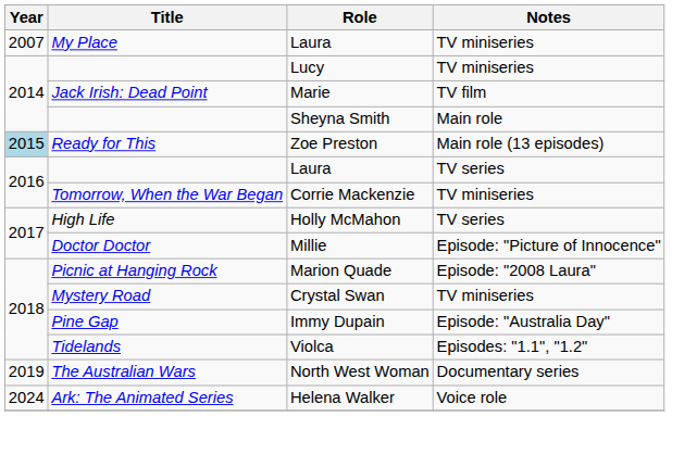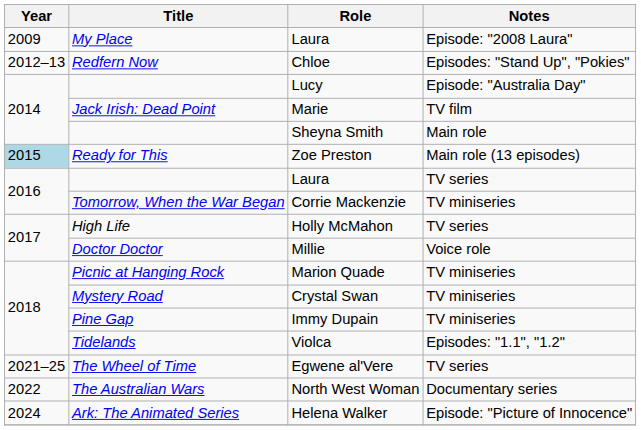 <table class="wikitable sortable">
 <tr>
 <th>Year</th>
 <th>Title</th>
 <th>Role</th>
 <th class="unsortable">Notes</th>
 </tr>
 <tr>
-<td>2007</td>
+<td>2009</td>
 <td><em><a href='#'>My Place</a></em></td>
 <td>Laura</td>
-<td>TV miniseries</td>
+<td>Episode: "2008 Laura"</td>
+</tr>
+<tr>
+<td>2012–13</td>
+<td><em><a href='#'>Redfern Now</a></em></td>
+<td>Chloe</td>
+<td>Episodes: "Stand Up", "Pokies"</td>
 </tr>
 <tr>
 <td rowspan="3">2014</td>
 <td><em></em></td>
 <td>Lucy</td>
-<td>TV miniseries</td>
+<td>Episode: "Australia Day"</td>
 </tr>
 <tr>
 <td><em><a href='#'>Jack Irish: Dead Point</a></em></td>
 <td>Marie</td>
 <td>TV film</td>
 </tr>
 <tr>
 <td><em></em></td>
 <td>Sheyna Smith</td>
 <td>Main role</td>
 </tr>
 <tr>
 <td style="background: lightblue;">2015</td>
 <td><em><a href='#'>Ready for This</a></em></td>
 <td>Zoe Preston</td>
 <td>Main role (13 episodes)</td>
 </tr>
 <tr>
 <td rowspan="2">2016</td>
 <td><em></em></td>
 <td>Laura</td>
 <td>TV series</td>
 </tr>
 <tr>
 <td><em><a href='#'>Tomorrow, When the War Began</a></em></td>
 <td>Corrie Mackenzie</td>
 <td>TV miniseries</td>
 </tr>
 <tr>
 <td rowspan="2">2017</td>
 <td><em>High Life</em></td>
 <td>Holly McMahon</td>
 <td>TV series</td>
 </tr>
 <tr>
 <td><em><a href='#'>Doctor Doctor</a></em></td>
 <td>Millie</td>
-<td>Episode: "Picture of Innocence"</td>
+<td>Voice role</td>
 </tr>
 <tr>
 <td rowspan="4">2018</td>
 <td><em><a href='#'>Picnic at Hanging Rock</a></em></td>
 <td>Marion Quade</td>
-<td>Episode: "2008 Laura"</td>
+<td>TV miniseries</td>
 </tr>
 <tr>
 <td><em><a href='#'>Mystery Road</a></em></td>
 <td>Crystal Swan</td>
 <td>TV miniseries</td>
 </tr>
 <tr>
 <td><em><a href='#'>Pine Gap</a></em></td>
 <td>Immy Dupain</td>
-<td>Episode: "Australia Day"</td>
+<td>TV miniseries</td>
 </tr>
 <tr>
 <td><em><a href='#'>Tidelands</a></em></td>
 <td>Violca</td>
 <td>Episodes: "1.1", "1.2"</td>
 </tr>
 <tr>
-<td>2019</td>
+<td>2021–25</td>
+<td><em><a href='#'>The Wheel of Time</a></em></td>
+<td>Egwene al'Vere</td>
+<td>TV series</td>
+</tr>
+<tr>
+<td>2022</td>
 <td><em><a href='#'>The Australian Wars</a></em></td>
 <td>North West Woman</td>
 <td>Documentary series</td>
 </tr>
 <tr>
 <td>2024</td>
 <td><em><a href='#'>Ark: The Animated Series</a></em></td>
 <td>Helena Walker</td>
-<td>Voice role</td>
+<td>Episode: "Picture of Innocence"</td>
 </tr>
 <tr>
 </tr>
 </table>
